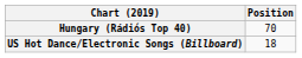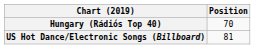 <table class="wikitable sortable plainrowheaders" style="text-align:center">
 <tr>
 <th scope="col">Chart (2019)</th>
 <th scope="col">Position</th>
 </tr>
 <tr>
 <th scope="row">Hungary (Rádiós Top 40)</th>
 <td>70</td>
 </tr>
 <tr>
 <th scope="row">US Hot Dance/Electronic Songs (<em>Billboard</em>)</th>
-<td>18</td>
+<td>81</td>
 </tr>
 </table>
